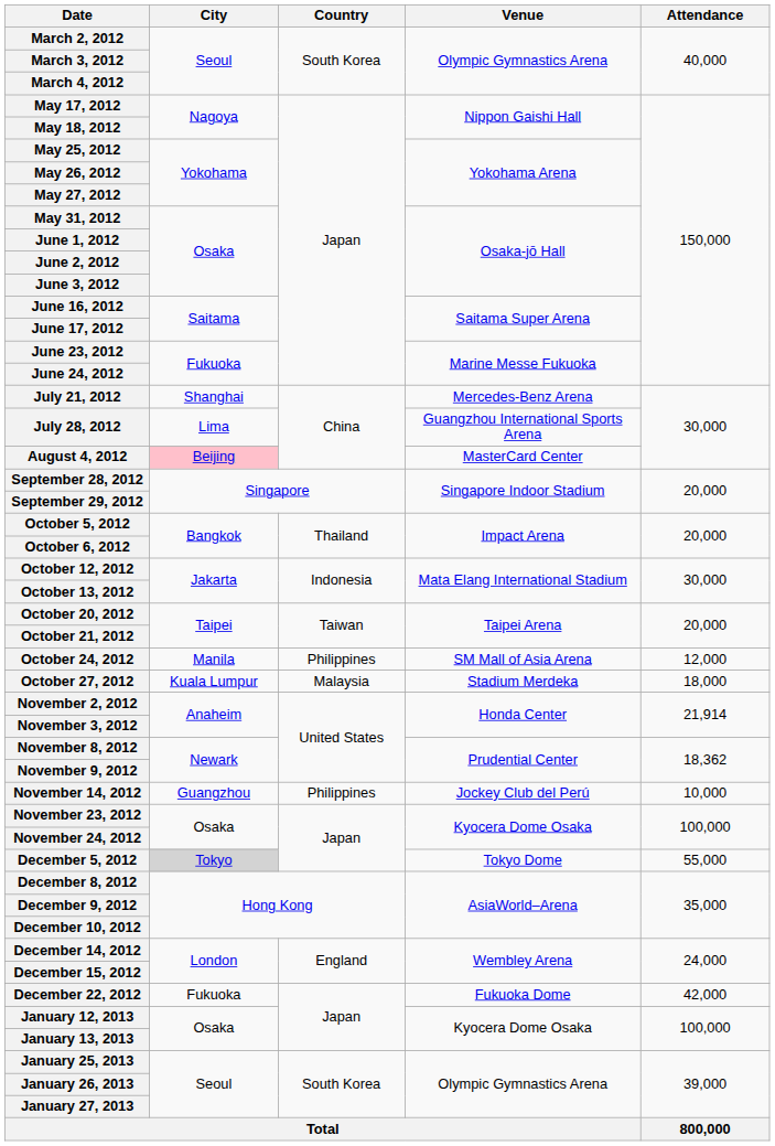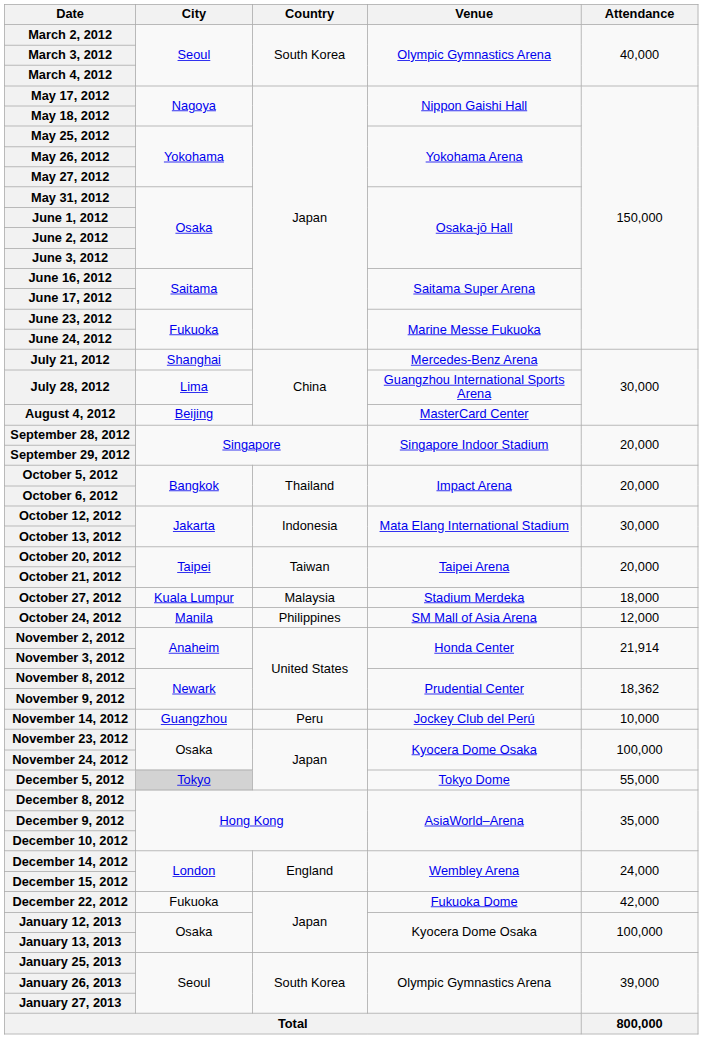 <table class="wikitable plainrowheaders" style="text-align:center;">
 <tr>
 <th scope="col" style="width:11em;">Date</th>
 <th scope="col" style="width:9.5em;">City</th>
 <th scope="col" style="width:9.5em;">Country</th>
 <th scope="col" style="width:19em;">Venue</th>
 <th scope="col" style="width:9.5em;">Attendance</th>
 </tr>
 <tr>
 <th scope="row">March 2, 2012</th>
 <td rowspan="3"><a href='#'>Seoul</a></td>
 <td rowspan="3">South Korea</td>
 <td rowspan="3"><a href='#'>Olympic Gymnastics Arena</a></td>
 <td rowspan="3">40,000</td>
 </tr>
 <tr>
 <th scope="row">March 3, 2012</th>
 </tr>
 <tr>
 <th scope="row">March 4, 2012</th>
 </tr>
 <tr>
 <th scope="row">May 17, 2012</th>
 <td rowspan="2"><a href='#'>Nagoya</a></td>
 <td rowspan="13">Japan</td>
 <td rowspan="2"><a href='#'>Nippon Gaishi Hall</a></td>
 <td rowspan="13">150,000</td>
 </tr>
 <tr>
 <th scope="row">May 18, 2012</th>
 </tr>
 <tr>
 <th scope="row">May 25, 2012</th>
 <td rowspan="3"><a href='#'>Yokohama</a></td>
 <td rowspan="3"><a href='#'>Yokohama Arena</a></td>
 </tr>
 <tr>
 <th scope="row">May 26, 2012</th>
 </tr>
 <tr>
 <th scope="row">May 27, 2012</th>
 </tr>
 <tr>
 <th scope="row">May 31, 2012</th>
 <td rowspan="4"><a href='#'>Osaka</a></td>
 <td rowspan="4"><a href='#'>Osaka-jō Hall</a></td>
 </tr>
 <tr>
 <th scope="row">June 1, 2012</th>
 </tr>
 <tr>
 <th scope="row">June 2, 2012</th>
 </tr>
 <tr>
 <th scope="row">June 3, 2012</th>
 </tr>
 <tr>
 <th scope="row">June 16, 2012</th>
 <td rowspan="2"><a href='#'>Saitama</a></td>
 <td rowspan="2"><a href='#'>Saitama Super Arena</a></td>
 </tr>
 <tr>
 <th scope="row">June 17, 2012</th>
 </tr>
 <tr>
 <th scope="row">June 23, 2012</th>
 <td rowspan="2"><a href='#'>Fukuoka</a></td>
 <td rowspan="2"><a href='#'>Marine Messe Fukuoka</a></td>
 </tr>
 <tr>
 <th scope="row">June 24, 2012</th>
 </tr>
 <tr>
 <th scope="row">July 21, 2012</th>
 <td><a href='#'>Shanghai</a></td>
 <td rowspan="3">China</td>
 <td><a href='#'>Mercedes-Benz Arena</a></td>
 <td rowspan="3">30,000</td>
 </tr>
 <tr>
 <th scope="row">July 28, 2012</th>
 <td><a href='#'>Lima</a></td>
 <td><a href='#'>Guangzhou International Sports Arena</a></td>
 </tr>
 <tr>
 <th scope="row">August 4, 2012</th>
-<td style="background: pink;"><a href='#'>Beijing</a></td>
+<td><a href='#'>Beijing</a></td>
 <td><a href='#'>MasterCard Center</a></td>
 </tr>
 <tr>
 <th scope="row">September 28, 2012</th>
 <td rowspan="2" colspan="2"><a href='#'>Singapore</a></td>
 <td rowspan="2"><a href='#'>Singapore Indoor Stadium</a></td>
 <td rowspan="2">20,000</td>
 </tr>
 <tr>
 <th scope="row">September 29, 2012</th>
 </tr>
 <tr>
 <th scope="row">October 5, 2012</th>
 <td rowspan="2"><a href='#'>Bangkok</a></td>
 <td rowspan="2">Thailand</td>
 <td rowspan="2"><a href='#'>Impact Arena</a></td>
 <td rowspan="2">20,000</td>
 </tr>
 <tr>
 <th scope="row">October 6, 2012</th>
 </tr>
 <tr>
 <th scope="row">October 12, 2012</th>
 <td rowspan="2"><a href='#'>Jakarta</a></td>
 <td rowspan="2">Indonesia</td>
 <td rowspan="2"><a href='#'>Mata Elang International Stadium</a></td>
 <td rowspan="2">30,000</td>
 </tr>
 <tr>
 <th scope="row">October 13, 2012</th>
 </tr>
 <tr>
 <th scope="row">October 20, 2012</th>
 <td rowspan="2"><a href='#'>Taipei</a></td>
 <td rowspan="2">Taiwan</td>
 <td rowspan="2"><a href='#'>Taipei Arena</a></td>
 <td rowspan="2">20,000</td>
 </tr>
 <tr>
 <th scope="row">October 21, 2012</th>
 </tr>
 <tr>
+<th scope="row">October 27, 2012</th>
+<td><a href='#'>Kuala Lumpur</a></td>
+<td>Malaysia</td>
+<td><a href='#'>Stadium Merdeka</a></td>
+<td>18,000</td>
+</tr>
+<tr>
 <th scope="row">October 24, 2012</th>
 <td><a href='#'>Manila</a></td>
 <td>Philippines</td>
 <td><a href='#'>SM Mall of Asia Arena</a></td>
 <td>12,000</td>
-</tr>
-<tr>
-<th scope="row">October 27, 2012</th>
-<td><a href='#'>Kuala Lumpur</a></td>
-<td>Malaysia</td>
-<td><a href='#'>Stadium Merdeka</a></td>
-<td>18,000</td>
 </tr>
 <tr>
 <th scope="row">November 2, 2012</th>
 <td rowspan="2"><a href='#'>Anaheim</a></td>
 <td rowspan="4">United States</td>
 <td rowspan="2"><a href='#'>Honda Center</a></td>
 <td rowspan="2">21,914</td>
 </tr>
 <tr>
 <th scope="row">November 3, 2012</th>
 </tr>
 <tr>
 <th scope="row">November 8, 2012</th>
 <td rowspan="2"><a href='#'>Newark</a></td>
 <td rowspan="2"><a href='#'>Prudential Center</a></td>
 <td rowspan="2">18,362</td>
 </tr>
 <tr>
 <th scope="row">November 9, 2012</th>
 </tr>
 <tr>
 <th scope="row">November 14, 2012</th>
 <td><a href='#'>Guangzhou</a></td>
-<td>Philippines</td>
+<td>Peru</td>
 <td><a href='#'>Jockey Club del Perú</a></td>
 <td>10,000</td>
 </tr>
 <tr>
 <th scope="row">November 23, 2012</th>
 <td rowspan="2">Osaka</td>
 <td rowspan="3">Japan</td>
 <td rowspan="2"><a href='#'>Kyocera Dome Osaka</a></td>
 <td rowspan="2">100,000</td>
 </tr>
 <tr>
 <th scope="row">November 24, 2012</th>
 </tr>
 <tr>
 <th scope="row">December 5, 2012</th>
 <td style="background: lightgrey;"><a href='#'>Tokyo</a></td>
 <td><a href='#'>Tokyo Dome</a></td>
 <td>55,000</td>
 </tr>
 <tr>
 <th scope="row">December 8, 2012</th>
 <td colspan="2" rowspan="3"><a href='#'>Hong Kong</a></td>
 <td rowspan="3"><a href='#'>AsiaWorld–Arena</a></td>
 <td rowspan="3">35,000</td>
 </tr>
 <tr>
 <th scope="row">December 9, 2012</th>
 </tr>
 <tr>
 <th scope="row">December 10, 2012</th>
 </tr>
 <tr>
 <th scope="row">December 14, 2012</th>
 <td rowspan="2"><a href='#'>London</a></td>
 <td rowspan="2">England</td>
 <td rowspan="2"><a href='#'>Wembley Arena</a></td>
 <td rowspan="2">24,000</td>
 </tr>
 <tr>
 <th scope="row">December 15, 2012</th>
 </tr>
 <tr>
 <th scope="row">December 22, 2012</th>
 <td>Fukuoka</td>
 <td rowspan="3">Japan</td>
 <td><a href='#'>Fukuoka Dome</a></td>
 <td>42,000</td>
 </tr>
 <tr>
 <th scope="row">January 12, 2013</th>
 <td rowspan="2">Osaka</td>
 <td rowspan="2">Kyocera Dome Osaka</td>
 <td rowspan="2">100,000</td>
 </tr>
 <tr>
 <th scope="row">January 13, 2013</th>
 </tr>
 <tr>
 <th scope="row">January 25, 2013</th>
 <td rowspan="3">Seoul</td>
 <td rowspan="3">South Korea</td>
 <td rowspan="3">Olympic Gymnastics Arena</td>
 <td rowspan="3">39,000</td>
 </tr>
 <tr>
 <th scope="row">January 26, 2013</th>
 </tr>
 <tr>
 <th scope="row">January 27, 2013</th>
 </tr>
 <tr>
 <th colspan="4">Total</th>
 <th><strong>800,000</strong></th>
 </tr>
 </table>
